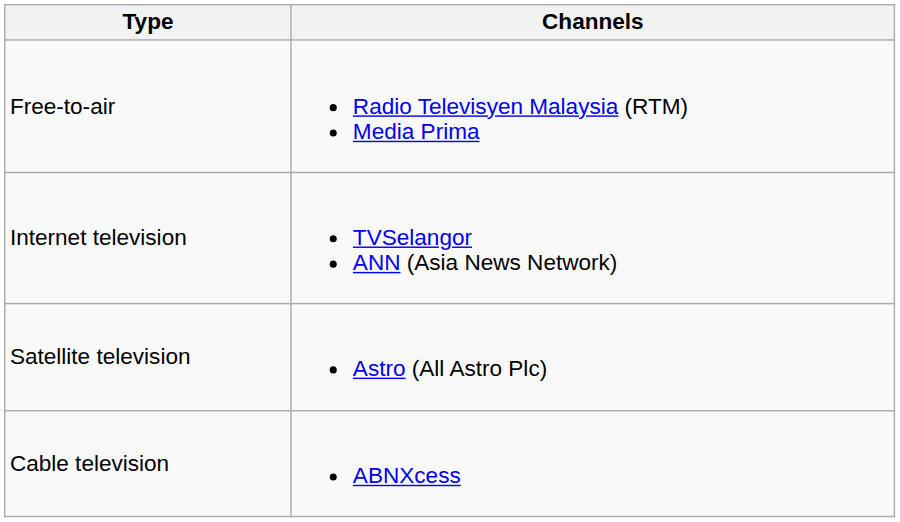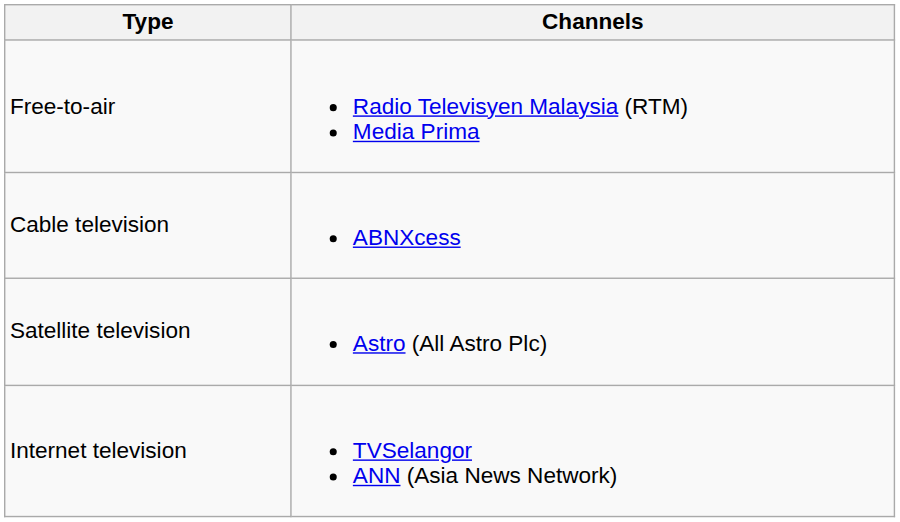 <table class="wikitable sortable" style="width: 50%;">
 <tr>
 <th>Type</th>
 <th>Channels</th>
 </tr>
 <tr>
 <td>Free-to-air</td>
 <td><br><ul><li><a href='#'>Radio Televisyen Malaysia</a> (RTM)</li><li><a href='#'>Media Prima</a></li></ul></td>
 </tr>
 <tr>
-<td>Internet television</td>
-<td><br><ul><li><a href='#'>TVSelangor</a></li><li><a href='#'>ANN</a> (Asia News Network)</li></ul></td>
+<td>Cable television</td>
+<td><br><ul><li><a href='#'>ABNXcess</a></li></ul></td>
 </tr>
 <tr>
 <td>Satellite television</td>
 <td><br><ul><li><a href='#'>Astro</a> (All Astro Plc)</li></ul></td>
 </tr>
 <tr>
-<td>Cable television</td>
-<td><br><ul><li><a href='#'>ABNXcess</a></li></ul></td>
+<td>Internet television</td>
+<td><br><ul><li><a href='#'>TVSelangor</a></li><li><a href='#'>ANN</a> (Asia News Network)</li></ul></td>
 </tr>
 </table>
